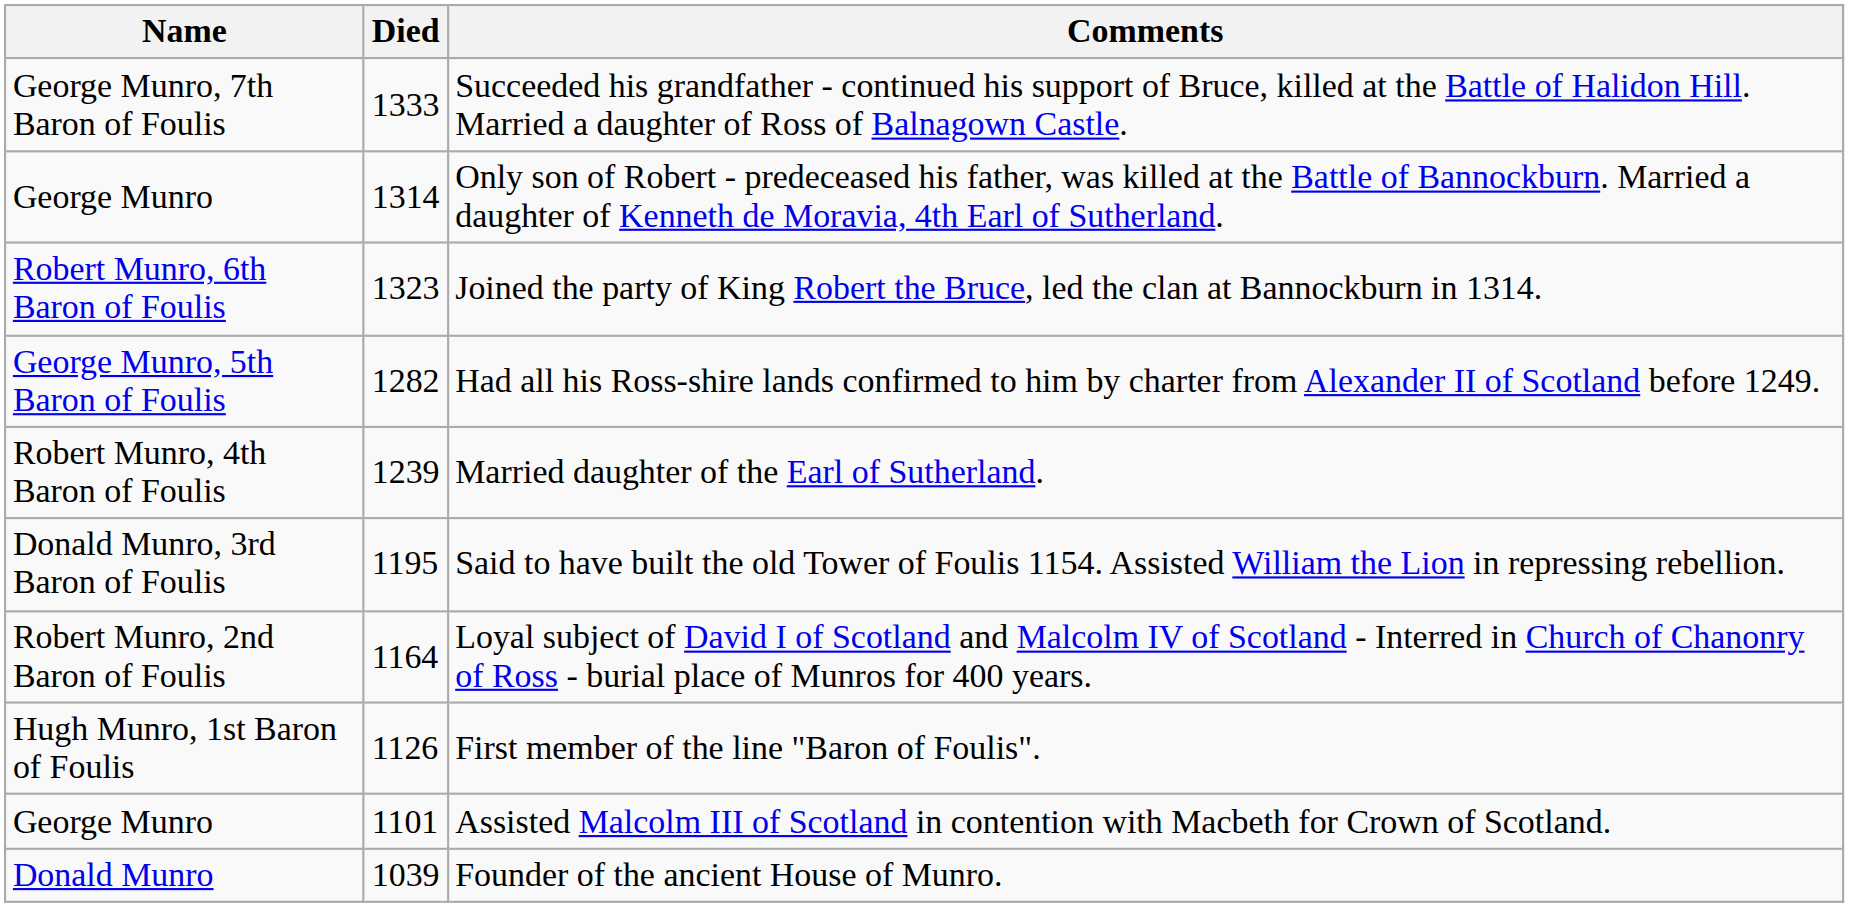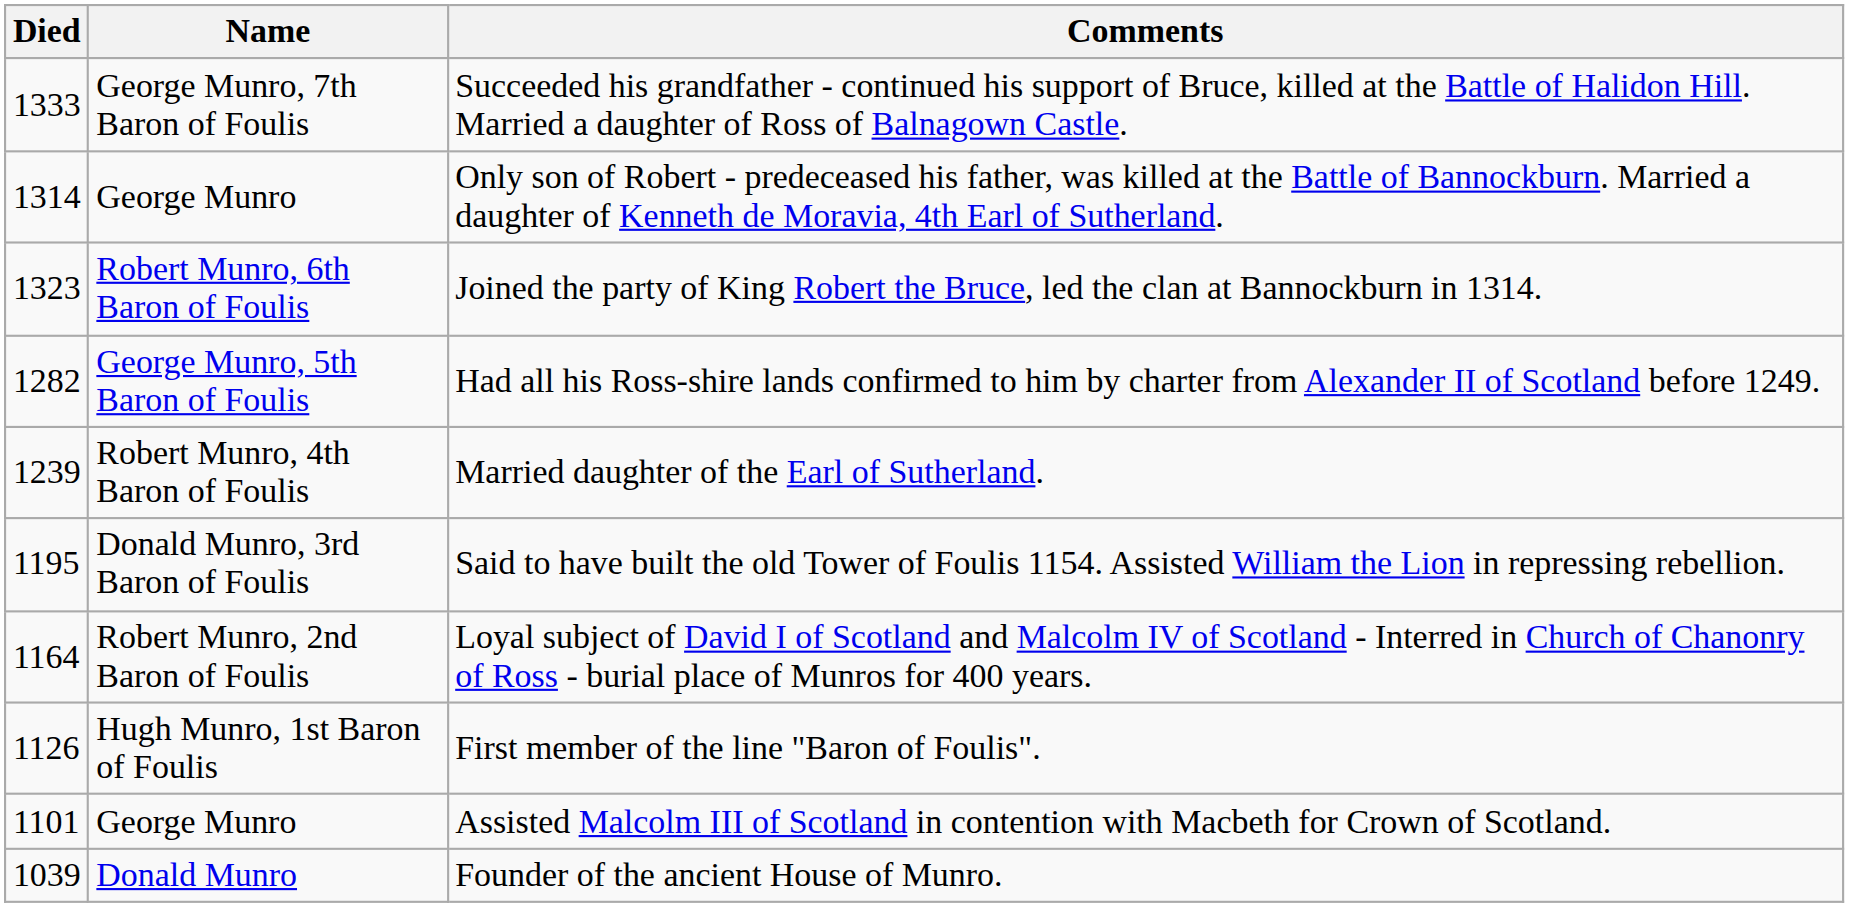 <table class="wikitable">
 <tr>
+<th>Died</th>
 <th>Name</th>
-<th>Died</th>
 <th>Comments</th>
 </tr>
 <tr>
+<td>1333</td>
 <td>George Munro, 7th Baron of Foulis</td>
-<td>1333</td>
 <td>Succeeded his grandfather - continued his support of Bruce, killed at the <a href='#'>Battle of Halidon Hill</a>. Married a daughter of Ross of <a href='#'>Balnagown Castle</a>.</td>
 </tr>
 <tr>
+<td>1314</td>
 <td>George Munro</td>
-<td>1314</td>
 <td>Only son of Robert - predeceased his father, was killed at the <a href='#'>Battle of Bannockburn</a>. Married a daughter of <a href='#'>Kenneth de Moravia, 4th Earl of Sutherland</a>.</td>
 </tr>
 <tr>
+<td>1323</td>
 <td><a href='#'>Robert Munro, 6th Baron of Foulis</a></td>
-<td>1323</td>
 <td>Joined the party of King <a href='#'>Robert the Bruce</a>, led the clan at Bannockburn in 1314.</td>
 </tr>
 <tr>
+<td>1282</td>
 <td><a href='#'>George Munro, 5th Baron of Foulis</a></td>
-<td>1282</td>
 <td>Had all his Ross-shire lands confirmed to him by charter from <a href='#'>Alexander II of Scotland</a> before 1249.</td>
 </tr>
 <tr>
+<td>1239</td>
 <td>Robert Munro, 4th Baron of Foulis</td>
-<td>1239</td>
 <td>Married daughter of the <a href='#'>Earl of Sutherland</a>.</td>
 </tr>
 <tr>
+<td>1195</td>
 <td>Donald Munro, 3rd Baron of Foulis</td>
-<td>1195</td>
 <td>Said to have built the old Tower of Foulis 1154. Assisted <a href='#'>William the Lion</a> in repressing rebellion.</td>
 </tr>
 <tr>
+<td>1164</td>
 <td>Robert Munro, 2nd Baron of Foulis</td>
-<td>1164</td>
 <td>Loyal subject of <a href='#'>David I of Scotland</a> and <a href='#'>Malcolm IV of Scotland</a> - Interred in <a href='#'>Church of Chanonry of Ross</a> - burial place of Munros for 400 years.</td>
 </tr>
 <tr>
+<td>1126</td>
 <td>Hugh Munro, 1st Baron of Foulis</td>
-<td>1126</td>
 <td>First member of the line "Baron of Foulis".</td>
 </tr>
 <tr>
+<td>1101</td>
 <td>George Munro</td>
-<td>1101</td>
 <td>Assisted <a href='#'>Malcolm III of Scotland</a> in contention with Macbeth for Crown of Scotland.</td>
 </tr>
 <tr>
+<td>1039</td>
 <td><a href='#'>Donald Munro</a></td>
-<td>1039</td>
 <td>Founder of the ancient House of Munro.</td>
 </tr>
 </table>
